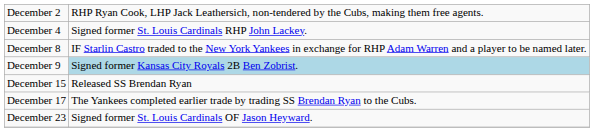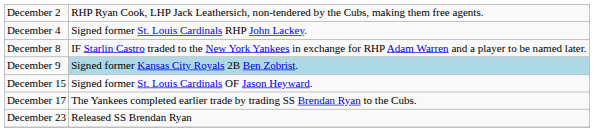 <table class="wikitable">
 <tr>
 <td>December 2</td>
 <td>RHP Ryan Cook, LHP Jack Leathersich, non-tendered by the Cubs, making them free agents.</td>
 </tr>
 <tr>
 <td>December 4</td>
 <td>Signed former <a href='#'>St. Louis Cardinals</a> RHP <a href='#'>John Lackey</a>.</td>
 </tr>
 <tr>
 <td>December 8</td>
 <td>IF <a href='#'>Starlin Castro</a> traded to the <a href='#'>New York Yankees</a> in exchange for RHP <a href='#'>Adam Warren</a> and a player to be named later.</td>
 </tr>
 <tr>
 <td>December 9</td>
 <td style="background: lightblue;">Signed former <a href='#'>Kansas City Royals</a> 2B <a href='#'>Ben Zobrist</a>.</td>
 </tr>
 <tr>
 <td>December 15</td>
-<td>Released SS Brendan Ryan</td>
+<td>Signed former <a href='#'>St. Louis Cardinals</a> OF <a href='#'>Jason Heyward</a>.</td>
 </tr>
 <tr>
 <td>December 17</td>
 <td>The Yankees completed earlier trade by trading SS <a href='#'>Brendan Ryan</a> to the Cubs.</td>
 </tr>
 <tr>
 <td>December 23</td>
-<td>Signed former <a href='#'>St. Louis Cardinals</a> OF <a href='#'>Jason Heyward</a>.</td>
+<td>Released SS Brendan Ryan</td>
 </tr>
 <tr>
 </tr>
 </table>
